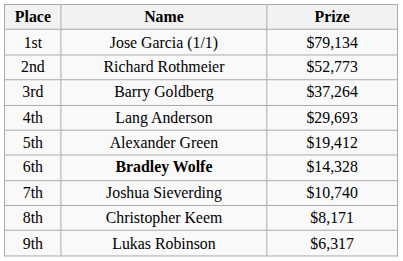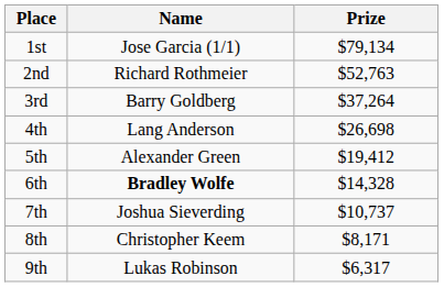 <table class="wikitable">
 <tr>
 <th width="50">Place</th>
 <th width="200">Name</th>
 <th width="125">Prize</th>
 </tr>
 <tr>
 <td align = "center">1st</td>
 <td align = "center"> Jose Garcia (1/1)</td>
 <td align = "center">$79,134</td>
 </tr>
 <tr>
 <td align = "center">2nd</td>
 <td align = "center"> Richard Rothmeier</td>
-<td align = "center">$52,773</td>
+<td align = "center">$52,763</td>
 </tr>
 <tr>
 <td align = "center">3rd</td>
 <td align = "center"> Barry Goldberg</td>
 <td align = "center">$37,264</td>
 </tr>
 <tr>
 <td align = "center">4th</td>
 <td align = "center"> Lang Anderson</td>
-<td align = "center">$29,693</td>
+<td align = "center">$26,698</td>
 </tr>
 <tr>
 <td align = "center">5th</td>
 <td align = "center"> Alexander Green</td>
 <td align = "center">$19,412</td>
 </tr>
 <tr>
 <td align = "center">6th</td>
 <td align = "center"><strong> Bradley Wolfe</strong></td>
 <td align = "center">$14,328</td>
 </tr>
 <tr>
 <td align = "center">7th</td>
 <td align = "center"> Joshua Sieverding</td>
-<td align = "center">$10,740</td>
+<td align = "center">$10,737</td>
 </tr>
 <tr>
 <td align = "center">8th</td>
 <td align = "center"> Christopher Keem</td>
 <td align = "center">$8,171</td>
 </tr>
 <tr>
 <td align = "center">9th</td>
 <td align = "center"> Lukas Robinson</td>
 <td align = "center">$6,317</td>
 </tr>
 </table>
